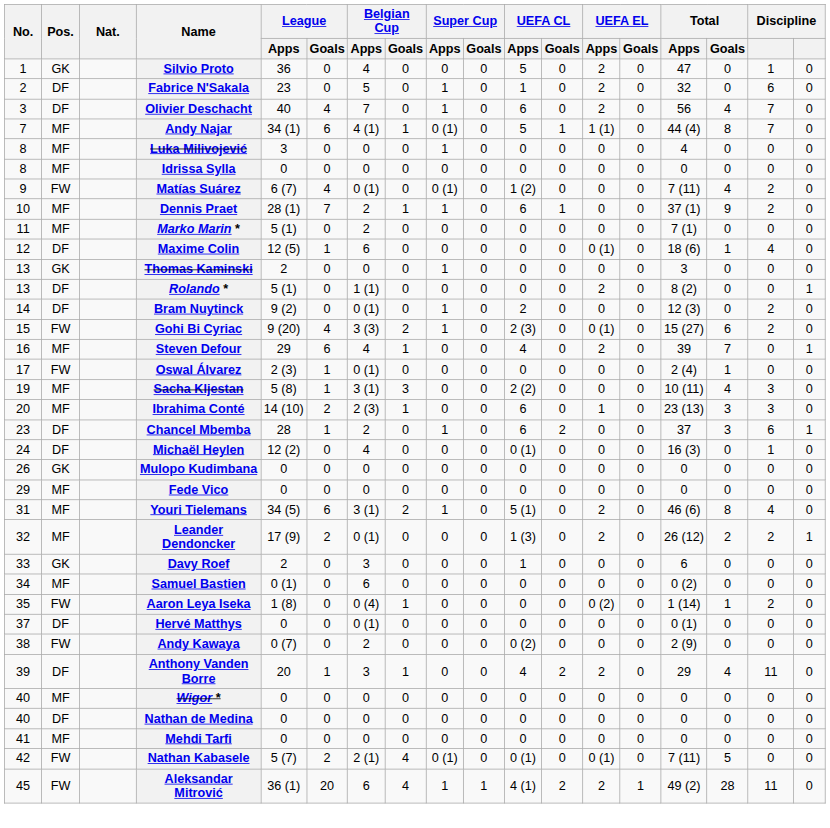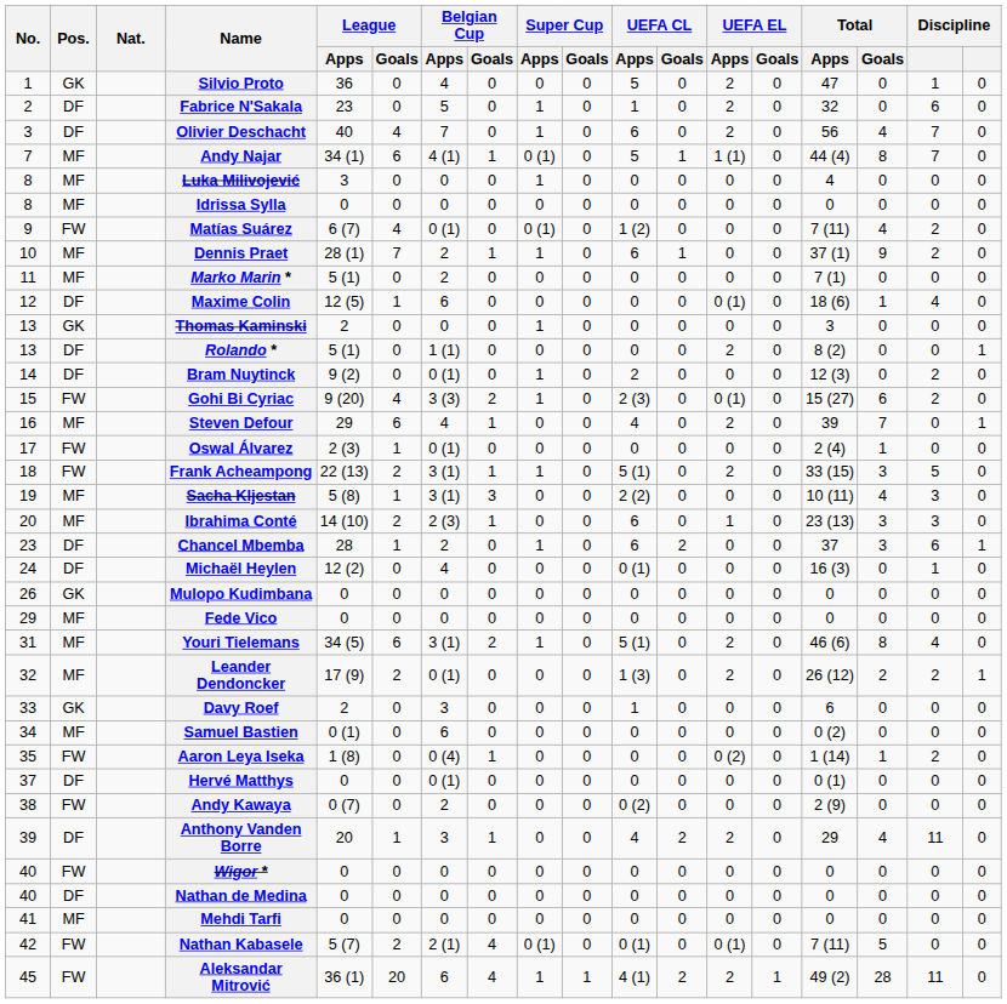 <table class="wikitable plainrowheaders" style="text-align:center">
 <tr>
 <th rowspan="2" width="40">No.</th>
 <th rowspan="2" width="40">Pos.</th>
 <th rowspan="2" width="65">Nat.</th>
 <th rowspan="2" width="150" scope="col">Name</th>
 <th colspan="2" width="90"><a href='#'>League</a></th>
 <th colspan="2" width="90"><a href='#'>Belgian Cup</a></th>
 <th colspan="2" width="90"><a href='#'>Super Cup</a></th>
 <th colspan="2" width="90"><a href='#'>UEFA CL</a></th>
 <th colspan="2" width="90"><a href='#'>UEFA EL</a></th>
 <th colspan="2" width="90">Total</th>
 <th colspan="2" width="90">Discipline</th>
 </tr>
 <tr>
 <th scope="col">Apps</th>
 <th scope="col">Goals</th>
 <th scope="col">Apps</th>
 <th scope="col">Goals</th>
 <th scope="col">Apps</th>
 <th scope="col">Goals</th>
 <th scope="col">Apps</th>
 <th scope="col">Goals</th>
 <th scope="col">Apps</th>
 <th scope="col">Goals</th>
 <th scope="col">Apps</th>
 <th scope="col">Goals</th>
 <th scope="col"></th>
 <th scope="col"></th>
 </tr>
 <tr>
 <td>1</td>
 <td>GK</td>
 <td align="left"></td>
 <th scope="row"><a href='#'>Silvio Proto</a></th>
 <td>36</td>
 <td>0</td>
 <td>4</td>
 <td>0</td>
 <td>0</td>
 <td>0</td>
 <td>5</td>
 <td>0</td>
 <td>2</td>
 <td>0</td>
 <td>47</td>
 <td>0</td>
 <td>1</td>
 <td>0</td>
 </tr>
 <tr>
 <td>2</td>
 <td>DF</td>
 <td align="left"></td>
 <th scope="row"><a href='#'>Fabrice N'Sakala</a></th>
 <td>23</td>
 <td>0</td>
 <td>5</td>
 <td>0</td>
 <td>1</td>
 <td>0</td>
 <td>1</td>
 <td>0</td>
 <td>2</td>
 <td>0</td>
 <td>32</td>
 <td>0</td>
 <td>6</td>
 <td>0</td>
 </tr>
 <tr>
 <td>3</td>
 <td>DF</td>
 <td align="left"></td>
 <th scope="row"><a href='#'>Olivier Deschacht</a></th>
 <td>40</td>
 <td>4</td>
 <td>7</td>
 <td>0</td>
 <td>1</td>
 <td>0</td>
 <td>6</td>
 <td>0</td>
 <td>2</td>
 <td>0</td>
 <td>56</td>
 <td>4</td>
 <td>7</td>
 <td>0</td>
 </tr>
 <tr>
 <td>7</td>
 <td>MF</td>
 <td align="left"></td>
 <th scope="row"><a href='#'>Andy Najar</a></th>
 <td>34 (1)</td>
 <td>6</td>
 <td>4 (1)</td>
 <td>1</td>
 <td>0 (1)</td>
 <td>0</td>
 <td>5</td>
 <td>1</td>
 <td>1 (1)</td>
 <td>0</td>
 <td>44 (4)</td>
 <td>8</td>
 <td>7</td>
 <td>0</td>
 </tr>
 <tr>
 <td>8</td>
 <td>MF</td>
 <td align="left"></td>
 <th scope="row"><s><a href='#'>Luka Milivojević</a></s> </th>
 <td>3</td>
 <td>0</td>
 <td>0</td>
 <td>0</td>
 <td>1</td>
 <td>0</td>
 <td>0</td>
 <td>0</td>
 <td>0</td>
 <td>0</td>
 <td>4</td>
 <td>0</td>
 <td>0</td>
 <td>0</td>
 </tr>
 <tr>
 <td>8</td>
 <td>MF</td>
 <td align="left"></td>
 <th scope="row"><a href='#'>Idrissa Sylla</a></th>
 <td>0</td>
 <td>0</td>
 <td>0</td>
 <td>0</td>
 <td>0</td>
 <td>0</td>
 <td>0</td>
 <td>0</td>
 <td>0</td>
 <td>0</td>
 <td>0</td>
 <td>0</td>
 <td>0</td>
 <td>0</td>
 </tr>
 <tr>
 <td>9</td>
 <td>FW</td>
 <td align="left"></td>
 <th scope="row"><a href='#'>Matías Suárez</a></th>
 <td>6 (7)</td>
 <td>4</td>
 <td>0 (1)</td>
 <td>0</td>
 <td>0 (1)</td>
 <td>0</td>
 <td>1 (2)</td>
 <td>0</td>
 <td>0</td>
 <td>0</td>
 <td>7 (11)</td>
 <td>4</td>
 <td>2</td>
 <td>0</td>
 </tr>
 <tr>
 <td>10</td>
 <td>MF</td>
 <td align="left"></td>
 <th scope="row"><a href='#'>Dennis Praet</a></th>
 <td>28 (1)</td>
 <td>7</td>
 <td>2</td>
 <td>1</td>
 <td>1</td>
 <td>0</td>
 <td>6</td>
 <td>1</td>
 <td>0</td>
 <td>0</td>
 <td>37 (1)</td>
 <td>9</td>
 <td>2</td>
 <td>0</td>
 </tr>
 <tr>
 <td>11</td>
 <td>MF</td>
 <td align="left"></td>
 <th scope="row"><em><a href='#'>Marko Marin</a></em> *</th>
 <td>5 (1)</td>
 <td>0</td>
 <td>2</td>
 <td>0</td>
 <td>0</td>
 <td>0</td>
 <td>0</td>
 <td>0</td>
 <td>0</td>
 <td>0</td>
 <td>7 (1)</td>
 <td>0</td>
 <td>0</td>
 <td>0</td>
 </tr>
 <tr>
 <td>12</td>
 <td>DF</td>
 <td align="left"></td>
 <th scope="row"><a href='#'>Maxime Colin</a></th>
 <td>12 (5)</td>
 <td>1</td>
 <td>6</td>
 <td>0</td>
 <td>0</td>
 <td>0</td>
 <td>0</td>
 <td>0</td>
 <td>0 (1)</td>
 <td>0</td>
 <td>18 (6)</td>
 <td>1</td>
 <td>4</td>
 <td>0</td>
 </tr>
 <tr>
 <td>13</td>
 <td>GK</td>
 <td align="left"></td>
 <th scope="row"><s><a href='#'>Thomas Kaminski</a></s> </th>
 <td>2</td>
 <td>0</td>
 <td>0</td>
 <td>0</td>
 <td>1</td>
 <td>0</td>
 <td>0</td>
 <td>0</td>
 <td>0</td>
 <td>0</td>
 <td>3</td>
 <td>0</td>
 <td>0</td>
 <td>0</td>
 </tr>
 <tr>
 <td>13</td>
 <td>DF</td>
 <td align="left"></td>
 <th scope="row"><em><a href='#'>Rolando</a></em> *</th>
 <td>5 (1)</td>
 <td>0</td>
 <td>1 (1)</td>
 <td>0</td>
 <td>0</td>
 <td>0</td>
 <td>0</td>
 <td>0</td>
 <td>2</td>
 <td>0</td>
 <td>8 (2)</td>
 <td>0</td>
 <td>0</td>
 <td>1</td>
 </tr>
 <tr>
 <td>14</td>
 <td>DF</td>
 <td align="left"></td>
 <th scope="row"><a href='#'>Bram Nuytinck</a></th>
 <td>9 (2)</td>
 <td>0</td>
 <td>0 (1)</td>
 <td>0</td>
 <td>1</td>
 <td>0</td>
 <td>2</td>
 <td>0</td>
 <td>0</td>
 <td>0</td>
 <td>12 (3)</td>
 <td>0</td>
 <td>2</td>
 <td>0</td>
 </tr>
 <tr>
 <td>15</td>
 <td>FW</td>
 <td align="left"></td>
 <th scope="row"><a href='#'>Gohi Bi Cyriac</a></th>
 <td>9 (20)</td>
 <td>4</td>
 <td>3 (3)</td>
 <td>2</td>
 <td>1</td>
 <td>0</td>
 <td>2 (3)</td>
 <td>0</td>
 <td>0 (1)</td>
 <td>0</td>
 <td>15 (27)</td>
 <td>6</td>
 <td>2</td>
 <td>0</td>
 </tr>
 <tr>
 <td>16</td>
 <td>MF</td>
 <td align="left"></td>
 <th scope="row"><a href='#'>Steven Defour</a></th>
 <td>29</td>
 <td>6</td>
 <td>4</td>
 <td>1</td>
 <td>0</td>
 <td>0</td>
 <td>4</td>
 <td>0</td>
 <td>2</td>
 <td>0</td>
 <td>39</td>
 <td>7</td>
 <td>0</td>
 <td>1</td>
 </tr>
 <tr>
 <td>17</td>
 <td>FW</td>
 <td align="left"></td>
 <th scope="row"><a href='#'>Oswal Álvarez</a></th>
 <td>2 (3)</td>
 <td>1</td>
 <td>0 (1)</td>
 <td>0</td>
 <td>0</td>
 <td>0</td>
 <td>0</td>
 <td>0</td>
 <td>0</td>
 <td>0</td>
 <td>2 (4)</td>
 <td>1</td>
 <td>0</td>
 <td>0</td>
 </tr>
 <tr>
+<td>18</td>
+<td>FW</td>
+<td align="left"></td>
+<th scope="row"><a href='#'>Frank Acheampong</a></th>
+<td>22 (13)</td>
+<td>2</td>
+<td>3 (1)</td>
+<td>1</td>
+<td>1</td>
+<td>0</td>
+<td>5 (1)</td>
+<td>0</td>
+<td>2</td>
+<td>0</td>
+<td>33 (15)</td>
+<td>3</td>
+<td>5</td>
+<td>0</td>
+</tr>
+<tr>
 <td>19</td>
 <td>MF</td>
 <td align="left"></td>
 <th scope="row"><s><a href='#'>Sacha Kljestan</a></s> </th>
 <td>5 (8)</td>
 <td>1</td>
 <td>3 (1)</td>
 <td>3</td>
 <td>0</td>
 <td>0</td>
 <td>2 (2)</td>
 <td>0</td>
 <td>0</td>
 <td>0</td>
 <td>10 (11)</td>
 <td>4</td>
 <td>3</td>
 <td>0</td>
 </tr>
 <tr>
 <td>20</td>
 <td>MF</td>
 <td align="left"></td>
 <th scope="row"><a href='#'>Ibrahima Conté</a></th>
 <td>14 (10)</td>
 <td>2</td>
 <td>2 (3)</td>
 <td>1</td>
 <td>0</td>
 <td>0</td>
 <td>6</td>
 <td>0</td>
 <td>1</td>
 <td>0</td>
 <td>23 (13)</td>
 <td>3</td>
 <td>3</td>
 <td>0</td>
 </tr>
 <tr>
 <td>23</td>
 <td>DF</td>
 <td align="left"></td>
 <th scope="row"><a href='#'>Chancel Mbemba</a></th>
 <td>28</td>
 <td>1</td>
 <td>2</td>
 <td>0</td>
 <td>1</td>
 <td>0</td>
 <td>6</td>
 <td>2</td>
 <td>0</td>
 <td>0</td>
 <td>37</td>
 <td>3</td>
 <td>6</td>
 <td>1</td>
 </tr>
 <tr>
 <td>24</td>
 <td>DF</td>
 <td align="left"></td>
 <th scope="row"><a href='#'>Michaël Heylen</a></th>
 <td>12 (2)</td>
 <td>0</td>
 <td>4</td>
 <td>0</td>
 <td>0</td>
 <td>0</td>
 <td>0 (1)</td>
 <td>0</td>
 <td>0</td>
 <td>0</td>
 <td>16 (3)</td>
 <td>0</td>
 <td>1</td>
 <td>0</td>
 </tr>
 <tr>
 <td>26</td>
 <td>GK</td>
 <td align="left"></td>
 <th scope="row"><a href='#'>Mulopo Kudimbana</a></th>
 <td>0</td>
 <td>0</td>
 <td>0</td>
 <td>0</td>
 <td>0</td>
 <td>0</td>
 <td>0</td>
 <td>0</td>
 <td>0</td>
 <td>0</td>
 <td>0</td>
 <td>0</td>
 <td>0</td>
 <td>0</td>
 </tr>
 <tr>
 <td>29</td>
 <td>MF</td>
 <td align="left"></td>
 <th scope="row"><a href='#'>Fede Vico</a></th>
 <td>0</td>
 <td>0</td>
 <td>0</td>
 <td>0</td>
 <td>0</td>
 <td>0</td>
 <td>0</td>
 <td>0</td>
 <td>0</td>
 <td>0</td>
 <td>0</td>
 <td>0</td>
 <td>0</td>
 <td>0</td>
 </tr>
 <tr>
 <td>31</td>
 <td>MF</td>
 <td align="left"></td>
 <th scope="row"><a href='#'>Youri Tielemans</a></th>
 <td>34 (5)</td>
 <td>6</td>
 <td>3 (1)</td>
 <td>2</td>
 <td>1</td>
 <td>0</td>
 <td>5 (1)</td>
 <td>0</td>
 <td>2</td>
 <td>0</td>
 <td>46 (6)</td>
 <td>8</td>
 <td>4</td>
 <td>0</td>
 </tr>
 <tr>
 <td>32</td>
 <td>MF</td>
 <td align="left"></td>
 <th scope="row"><a href='#'>Leander Dendoncker</a></th>
 <td>17 (9)</td>
 <td>2</td>
 <td>0 (1)</td>
 <td>0</td>
 <td>0</td>
 <td>0</td>
 <td>1 (3)</td>
 <td>0</td>
 <td>2</td>
 <td>0</td>
 <td>26 (12)</td>
 <td>2</td>
 <td>2</td>
 <td>1</td>
 </tr>
 <tr>
 <td>33</td>
 <td>GK</td>
 <td align="left"></td>
 <th scope="row"><a href='#'>Davy Roef</a></th>
 <td>2</td>
 <td>0</td>
 <td>3</td>
 <td>0</td>
 <td>0</td>
 <td>0</td>
 <td>1</td>
 <td>0</td>
 <td>0</td>
 <td>0</td>
 <td>6</td>
 <td>0</td>
 <td>0</td>
 <td>0</td>
 </tr>
 <tr>
 <td>34</td>
 <td>MF</td>
 <td align="left"></td>
 <th scope="row"><a href='#'>Samuel Bastien</a></th>
 <td>0 (1)</td>
 <td>0</td>
 <td>6</td>
 <td>0</td>
 <td>0</td>
 <td>0</td>
 <td>0</td>
 <td>0</td>
 <td>0</td>
 <td>0</td>
 <td>0 (2)</td>
 <td>0</td>
 <td>0</td>
 <td>0</td>
 </tr>
 <tr>
 <td>35</td>
 <td>FW</td>
 <td align="left"></td>
 <th scope="row"><a href='#'>Aaron Leya Iseka</a></th>
 <td>1 (8)</td>
 <td>0</td>
 <td>0 (4)</td>
 <td>1</td>
 <td>0</td>
 <td>0</td>
 <td>0</td>
 <td>0</td>
 <td>0 (2)</td>
 <td>0</td>
 <td>1 (14)</td>
 <td>1</td>
 <td>2</td>
 <td>0</td>
 </tr>
 <tr>
 <td>37</td>
 <td>DF</td>
 <td align="left"></td>
 <th scope="row"><a href='#'>Hervé Matthys</a></th>
 <td>0</td>
 <td>0</td>
 <td>0 (1)</td>
 <td>0</td>
 <td>0</td>
 <td>0</td>
 <td>0</td>
 <td>0</td>
 <td>0</td>
 <td>0</td>
 <td>0 (1)</td>
 <td>0</td>
 <td>0</td>
 <td>0</td>
 </tr>
 <tr>
 <td>38</td>
 <td>FW</td>
 <td align="left"></td>
 <th scope="row"><a href='#'>Andy Kawaya</a></th>
 <td>0 (7)</td>
 <td>0</td>
 <td>2</td>
 <td>0</td>
 <td>0</td>
 <td>0</td>
 <td>0 (2)</td>
 <td>0</td>
 <td>0</td>
 <td>0</td>
 <td>2 (9)</td>
 <td>0</td>
 <td>0</td>
 <td>0</td>
 </tr>
 <tr>
 <td>39</td>
 <td>DF</td>
 <td align="left"></td>
 <th scope="row"><a href='#'>Anthony Vanden Borre</a></th>
 <td>20</td>
 <td>1</td>
 <td>3</td>
 <td>1</td>
 <td>0</td>
 <td>0</td>
 <td>4</td>
 <td>2</td>
 <td>2</td>
 <td>0</td>
 <td>29</td>
 <td>4</td>
 <td>11</td>
 <td>0</td>
 </tr>
 <tr>
 <td>40</td>
-<td>MF</td>
+<td>FW</td>
 <td align="left"></td>
 <th scope="row"><s><em><a href='#'>Wigor</a></em> *</s> </th>
 <td>0</td>
 <td>0</td>
 <td>0</td>
 <td>0</td>
 <td>0</td>
 <td>0</td>
 <td>0</td>
 <td>0</td>
 <td>0</td>
 <td>0</td>
 <td>0</td>
 <td>0</td>
 <td>0</td>
 <td>0</td>
 </tr>
 <tr>
 <td>40</td>
 <td>DF</td>
 <td align="left"></td>
 <th scope="row"><a href='#'>Nathan de Medina</a></th>
 <td>0</td>
 <td>0</td>
 <td>0</td>
 <td>0</td>
 <td>0</td>
 <td>0</td>
 <td>0</td>
 <td>0</td>
 <td>0</td>
 <td>0</td>
 <td>0</td>
 <td>0</td>
 <td>0</td>
 <td>0</td>
 </tr>
 <tr>
 <td>41</td>
 <td>MF</td>
 <td align="left"></td>
 <th scope="row"><a href='#'>Mehdi Tarfi</a></th>
 <td>0</td>
 <td>0</td>
 <td>0</td>
 <td>0</td>
 <td>0</td>
 <td>0</td>
 <td>0</td>
 <td>0</td>
 <td>0</td>
 <td>0</td>
 <td>0</td>
 <td>0</td>
 <td>0</td>
 <td>0</td>
 </tr>
 <tr>
 <td>42</td>
 <td>FW</td>
 <td align="left"></td>
 <th scope="row"><a href='#'>Nathan Kabasele</a></th>
 <td>5 (7)</td>
 <td>2</td>
 <td>2 (1)</td>
 <td>4</td>
 <td>0 (1)</td>
 <td>0</td>
 <td>0 (1)</td>
 <td>0</td>
 <td>0 (1)</td>
 <td>0</td>
 <td>7 (11)</td>
 <td>5</td>
 <td>0</td>
 <td>0</td>
 </tr>
 <tr>
 <td>45</td>
 <td>FW</td>
 <td align="left"></td>
 <th scope="row"><a href='#'>Aleksandar Mitrović</a></th>
 <td>36 (1)</td>
 <td>20</td>
 <td>6</td>
 <td>4</td>
 <td>1</td>
 <td>1</td>
 <td>4 (1)</td>
 <td>2</td>
 <td>2</td>
 <td>1</td>
 <td>49 (2)</td>
 <td>28</td>
 <td>11</td>
 <td>0</td>
 </tr>
 </table>
